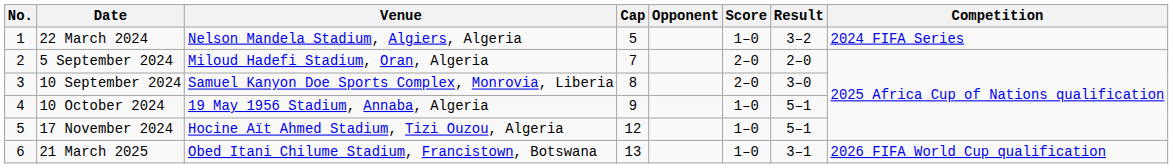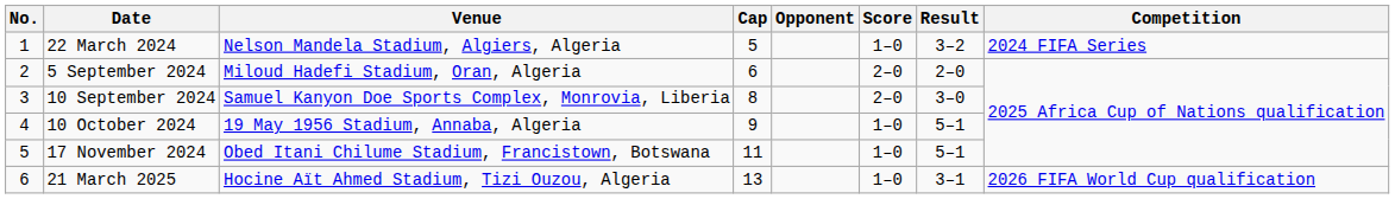 <table class="wikitable">
 <tr>
 <th scope="col">No.</th>
 <th scope="col">Date</th>
 <th scope="col">Venue</th>
 <th scope="col">Cap</th>
 <th scope="col">Opponent</th>
 <th scope="col">Score</th>
 <th scope="col">Result</th>
 <th scope="col">Competition</th>
 </tr>
 <tr>
 <td style="text-align: center;">1</td>
 <td>22 March 2024</td>
 <td><a href='#'>Nelson Mandela Stadium</a>, <a href='#'>Algiers</a>, Algeria</td>
 <td style="text-align: center;">5</td>
 <td></td>
 <td style="text-align: center;">1–0</td>
 <td style="text-align: center;">3–2</td>
 <td><a href='#'>2024 FIFA Series</a></td>
 </tr>
 <tr>
 <td style="text-align: center;">2</td>
 <td>5 September 2024</td>
 <td><a href='#'>Miloud Hadefi Stadium</a>, <a href='#'>Oran</a>, Algeria</td>
-<td style="text-align: center;">7</td>
+<td style="text-align: center;">6</td>
 <td></td>
 <td style="text-align: center;">2–0</td>
 <td style="text-align: center;">2–0</td>
 <td rowspan="4"><a href='#'>2025 Africa Cup of Nations qualification</a></td>
 </tr>
 <tr>
 <td style="text-align: center;">3</td>
 <td>10 September 2024</td>
 <td><a href='#'>Samuel Kanyon Doe Sports Complex</a>, <a href='#'>Monrovia</a>, Liberia</td>
 <td style="text-align: center;">8</td>
 <td></td>
 <td style="text-align: center;">2–0</td>
 <td style="text-align: center;">3–0</td>
 </tr>
 <tr>
 <td style="text-align: center;">4</td>
 <td>10 October 2024</td>
 <td><a href='#'>19 May 1956 Stadium</a>, <a href='#'>Annaba</a>, Algeria</td>
 <td style="text-align: center;">9</td>
 <td></td>
 <td style="text-align: center;">1–0</td>
 <td style="text-align: center;">5–1</td>
 </tr>
 <tr>
 <td style="text-align: center;">5</td>
 <td>17 November 2024</td>
-<td><a href='#'>Hocine Aït Ahmed Stadium</a>, <a href='#'>Tizi Ouzou</a>, Algeria</td>
-<td style="text-align: center;">12</td>
+<td><a href='#'>Obed Itani Chilume Stadium</a>, <a href='#'>Francistown</a>, Botswana</td>
+<td style="text-align: center;">11</td>
 <td></td>
 <td style="text-align: center;">1–0</td>
 <td style="text-align: center;">5–1</td>
 </tr>
 <tr>
 <td style="text-align: center;">6</td>
 <td>21 March 2025</td>
-<td><a href='#'>Obed Itani Chilume Stadium</a>, <a href='#'>Francistown</a>, Botswana</td>
+<td><a href='#'>Hocine Aït Ahmed Stadium</a>, <a href='#'>Tizi Ouzou</a>, Algeria</td>
 <td style="text-align: center;">13</td>
 <td></td>
 <td style="text-align: center;">1–0</td>
 <td style="text-align: center;">3–1</td>
 <td><a href='#'>2026 FIFA World Cup qualification</a></td>
 </tr>
 </table>
